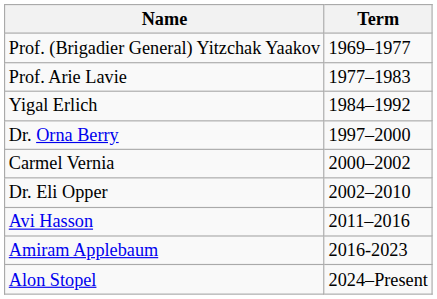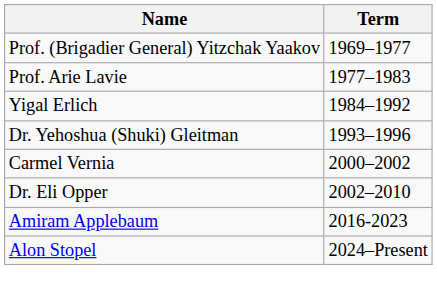 <table class="wikitable">
 <tr>
 <th>Name</th>
 <th>Term</th>
 </tr>
 <tr>
 <td>Prof. (Brigadier General) Yitzchak Yaakov</td>
 <td>1969–1977</td>
 </tr>
 <tr>
 <td>Prof. Arie Lavie</td>
 <td>1977–1983</td>
 </tr>
 <tr>
 <td>Yigal Erlich</td>
 <td>1984–1992</td>
 </tr>
 <tr>
-<td>Dr. <a href='#'>Orna Berry</a></td>
-<td>1997–2000</td>
+<td>Dr. Yehoshua (Shuki) Gleitman</td>
+<td>1993–1996</td>
 </tr>
 <tr>
 <td>Carmel Vernia</td>
 <td>2000–2002</td>
 </tr>
 <tr>
 <td>Dr. Eli Opper</td>
 <td>2002–2010</td>
 </tr>
 <tr>
-<td><a href='#'>Avi Hasson</a></td>
-<td>2011–2016</td>
-</tr>
-<tr>
 <td><a href='#'>Amiram Applebaum</a></td>
 <td>2016-2023</td>
 </tr>
 <tr>
 <td><a href='#'>Alon Stopel</a></td>
 <td>2024–Present</td>
 </tr>
 </table>
